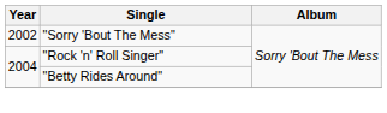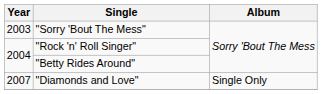 <table class="wikitable plainrowheaders">
 <tr>
 <th>Year</th>
 <th style="width:16em;">Single</th>
 <th>Album</th>
 </tr>
 <tr>
-<td>2002</td>
+<td>2003</td>
 <td>"Sorry 'Bout The Mess"</td>
 <td rowspan="3"><em>Sorry 'Bout The Mess</em></td>
 </tr>
 <tr>
 <td rowspan="2">2004</td>
 <td>"Rock 'n' Roll Singer"</td>
 </tr>
 <tr>
 <td>"Betty Rides Around"</td>
 </tr>
 <tr>
+<td>2007</td>
+<td>"Diamonds and Love"</td>
+<td>Single Only</td>
+</tr>
+<tr>
 </tr>
 </table>
